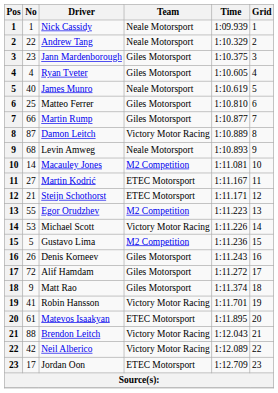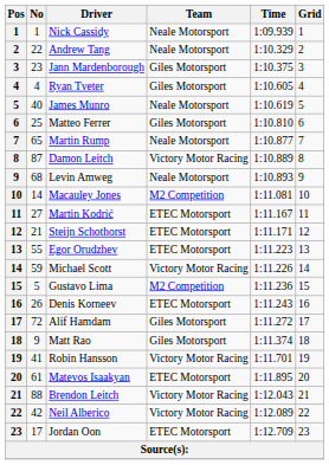 <table class="wikitable" style="font-size: 87%;">
 <tr>
 <th>Pos</th>
 <th>No</th>
 <th>Driver</th>
 <th>Team</th>
 <th>Time</th>
 <th>Grid</th>
 </tr>
 <tr>
 <th>1</th>
 <td align="center">1</td>
 <td> <a href='#'>Nick Cassidy</a></td>
 <td>Neale Motorsport</td>
 <td>1:09.939</td>
 <td>1</td>
 </tr>
 <tr>
 <th>2</th>
 <td align="center">22</td>
 <td> <a href='#'>Andrew Tang</a></td>
 <td>Neale Motorsport</td>
 <td>1:10.329</td>
 <td>2</td>
 </tr>
 <tr>
 <th>3</th>
 <td align="center">23</td>
 <td> <a href='#'>Jann Mardenborough</a></td>
 <td>Giles Motorsport</td>
 <td>1:10.375</td>
 <td>3</td>
 </tr>
 <tr>
 <th>4</th>
 <td align="center">4</td>
 <td> <a href='#'>Ryan Tveter</a></td>
 <td>Giles Motorsport</td>
 <td>1:10.605</td>
 <td>4</td>
 </tr>
 <tr>
 <th>5</th>
 <td align="center">40</td>
 <td> <a href='#'>James Munro</a></td>
 <td>Neale Motorsport</td>
 <td>1:10.619</td>
 <td>5</td>
 </tr>
 <tr>
 <th>6</th>
 <td align="center">25</td>
 <td> Matteo Ferrer</td>
 <td>Giles Motorsport</td>
 <td>1:10.810</td>
 <td>6</td>
 </tr>
 <tr>
 <th>7</th>
-<td align="center">66</td>
+<td align="center">65</td>
 <td> <a href='#'>Martin Rump</a></td>
-<td>Giles Motorsport</td>
+<td>Neale Motorsport</td>
 <td>1:10.877</td>
 <td>7</td>
 </tr>
 <tr>
 <th>8</th>
 <td align="center">87</td>
 <td> <a href='#'>Damon Leitch</a></td>
 <td>Victory Motor Racing</td>
 <td>1:10.889</td>
 <td>8</td>
 </tr>
 <tr>
 <th>9</th>
 <td align="center">68</td>
 <td> Levin Amweg</td>
 <td>Neale Motorsport</td>
 <td>1:10.893</td>
 <td>9</td>
 </tr>
 <tr>
 <th>10</th>
 <td align="center">14</td>
 <td> <a href='#'>Macauley Jones</a></td>
 <td><a href='#'>M2 Competition</a></td>
 <td>1:11.081</td>
 <td>10</td>
 </tr>
 <tr>
 <th>11</th>
 <td align="center">27</td>
 <td> <a href='#'>Martin Kodrić</a></td>
 <td>ETEC Motorsport</td>
 <td>1:11.167</td>
 <td>11</td>
 </tr>
 <tr>
 <th>12</th>
 <td align="center">21</td>
 <td> <a href='#'>Steijn Schothorst</a></td>
 <td>ETEC Motorsport</td>
 <td>1:11.171</td>
 <td>12</td>
 </tr>
 <tr>
 <th>13</th>
 <td align="center">55</td>
 <td> <a href='#'>Egor Orudzhev</a></td>
-<td><a href='#'>M2 Competition</a></td>
+<td>ETEC Motorsport</td>
 <td>1:11.223</td>
 <td>13</td>
 </tr>
 <tr>
 <th>14</th>
-<td align="center">53</td>
+<td align="center">59</td>
 <td> Michael Scott</td>
 <td>Victory Motor Racing</td>
 <td>1:11.226</td>
 <td>14</td>
 </tr>
 <tr>
 <th>15</th>
 <td align="center">5</td>
 <td> Gustavo Lima</td>
 <td><a href='#'>M2 Competition</a></td>
 <td>1:11.236</td>
 <td>15</td>
 </tr>
 <tr>
 <th>16</th>
 <td align="center">26</td>
 <td> Denis Korneev</td>
-<td>Giles Motorsport</td>
+<td>ETEC Motorsport</td>
 <td>1:11.243</td>
 <td>16</td>
 </tr>
 <tr>
 <th>17</th>
 <td align="center">72</td>
 <td> Alif Hamdam</td>
 <td>Giles Motorsport</td>
 <td>1:11.272</td>
 <td>17</td>
 </tr>
 <tr>
 <th>18</th>
 <td align="center">9</td>
 <td> Matt Rao</td>
 <td>Giles Motorsport</td>
 <td>1:11.374</td>
 <td>18</td>
 </tr>
 <tr>
 <th>19</th>
 <td align="center">41</td>
 <td> Robin Hansson</td>
 <td>Victory Motor Racing</td>
 <td>1:11.701</td>
 <td>19</td>
 </tr>
 <tr>
 <th>20</th>
 <td align="center">61</td>
 <td> <a href='#'>Matevos Isaakyan</a></td>
 <td>ETEC Motorsport</td>
 <td>1:11.895</td>
 <td>20</td>
 </tr>
 <tr>
 <th>21</th>
 <td align="center">88</td>
 <td> <a href='#'>Brendon Leitch</a></td>
 <td>Victory Motor Racing</td>
 <td>1:12.043</td>
 <td>21</td>
 </tr>
 <tr>
 <th>22</th>
 <td align="center">42</td>
 <td> <a href='#'>Neil Alberico</a></td>
 <td>Victory Motor Racing</td>
 <td>1:12.089</td>
 <td>22</td>
 </tr>
 <tr>
 <th>23</th>
 <td align="center">17</td>
 <td> Jordan Oon</td>
 <td>ETEC Motorsport</td>
 <td>1:12.709</td>
 <td>23</td>
 </tr>
 <tr>
 <th colspan="8">Source(s):</th>
 </tr>
 <tr>
 </tr>
 </table>
